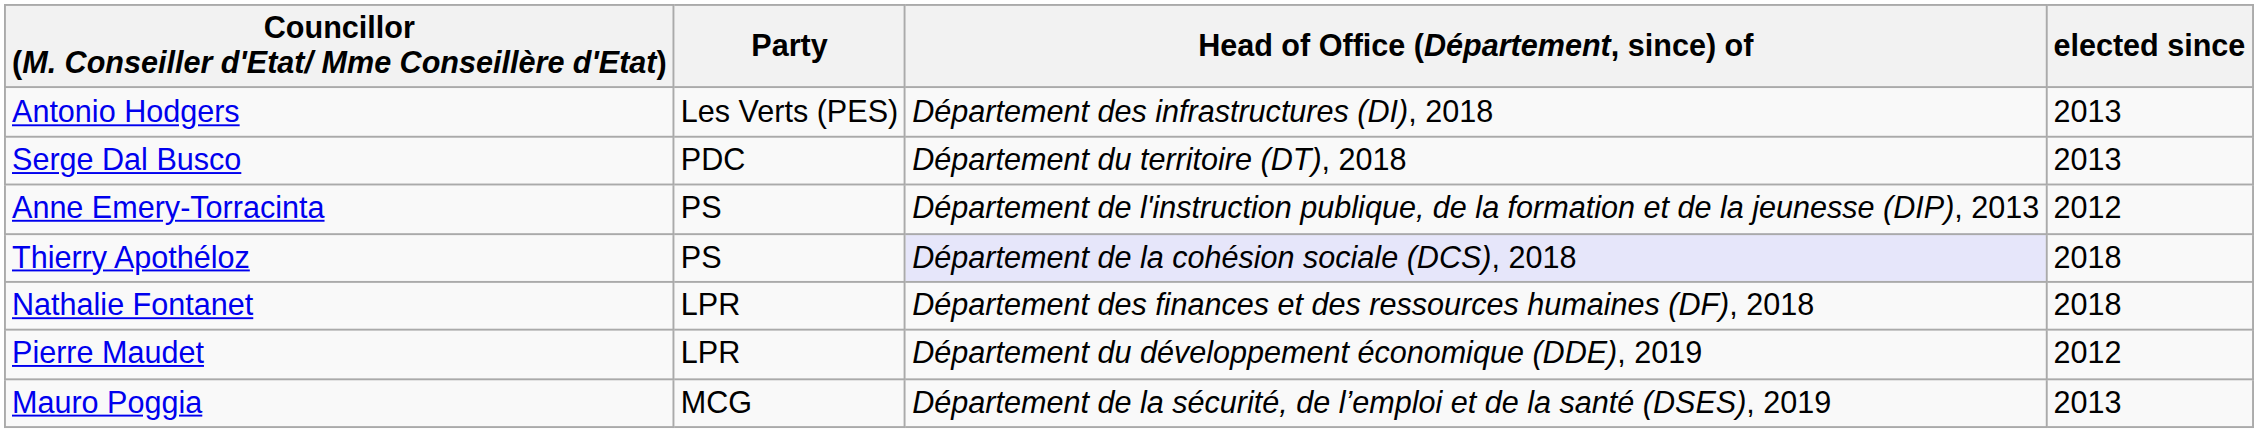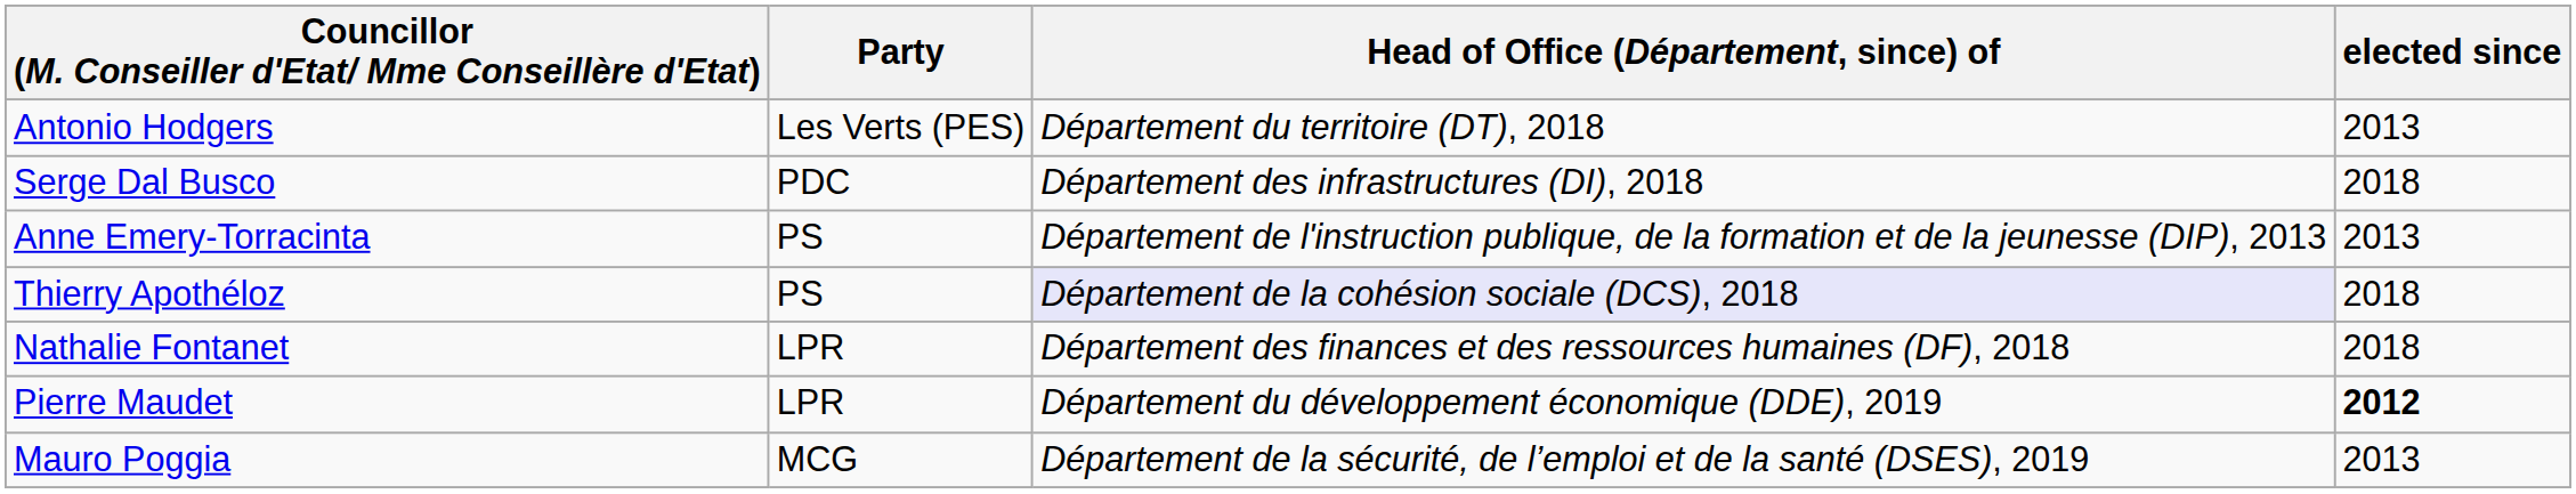 <table class="wikitable">
 <tr>
 <th>Councillor<br>(<em>M. Conseiller d'Etat/ Mme Conseillère d'Etat</em>)</th>
 <th>Party</th>
 <th>Head of Office (<em>Département</em>, since) of</th>
 <th>elected since</th>
 </tr>
 <tr Social Democratic Party of Switzerland>
 <td><a href='#'>Antonio Hodgers</a></td>
 <td> Les Verts (PES)</td>
-<td><em>Département des infrastructures (DI)</em>, 2018</td>
+<td><em>Département du territoire (DT)</em>, 2018</td>
 <td>2013</td>
 </tr>
 <tr>
 <td><a href='#'>Serge Dal Busco</a></td>
 <td> PDC</td>
-<td><em>Département du territoire (DT)</em>, 2018</td>
-<td>2013</td>
+<td><em>Département des infrastructures (DI)</em>, 2018</td>
+<td>2018</td>
 </tr>
 <tr>
 <td><a href='#'>Anne Emery-Torracinta</a></td>
 <td> PS</td>
 <td><em>Département de l'instruction publique, de la formation et de la jeunesse (DIP)</em>, 2013</td>
-<td>2012</td>
+<td>2013</td>
 </tr>
 <tr>
 <td><a href='#'>Thierry Apothéloz</a></td>
 <td> PS</td>
 <td style="background: lavender;"><em>Département de la cohésion sociale (DCS)</em>, 2018</td>
 <td>2018</td>
 </tr>
 <tr>
 <td><a href='#'>Nathalie Fontanet</a></td>
 <td> LPR</td>
 <td><em>Département des finances et des ressources humaines (DF)</em>, 2018</td>
 <td>2018</td>
 </tr>
 <tr>
 <td><a href='#'>Pierre Maudet</a></td>
 <td> LPR</td>
 <td><em>Département du développement économique (DDE)</em>, 2019</td>
-<td>2012</td>
+<td><strong>2012</strong></td>
 </tr>
 <tr>
 <td><a href='#'>Mauro Poggia</a></td>
 <td> MCG</td>
 <td><em>Département de la sécurité, de l’emploi et de la santé (DSES)</em>, 2019</td>
 <td>2013</td>
 </tr>
 </table>
